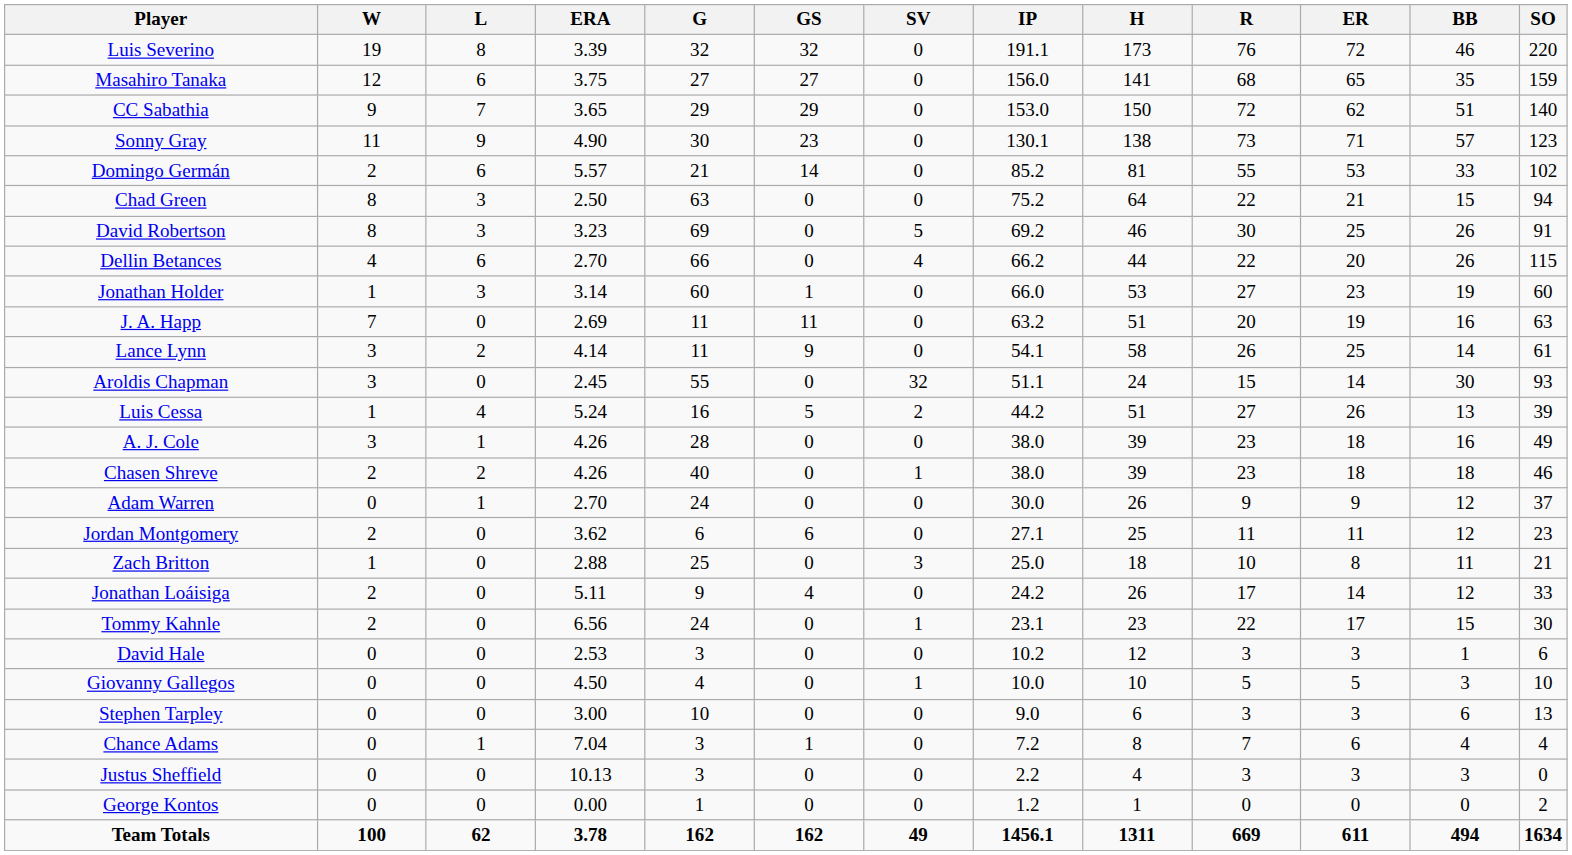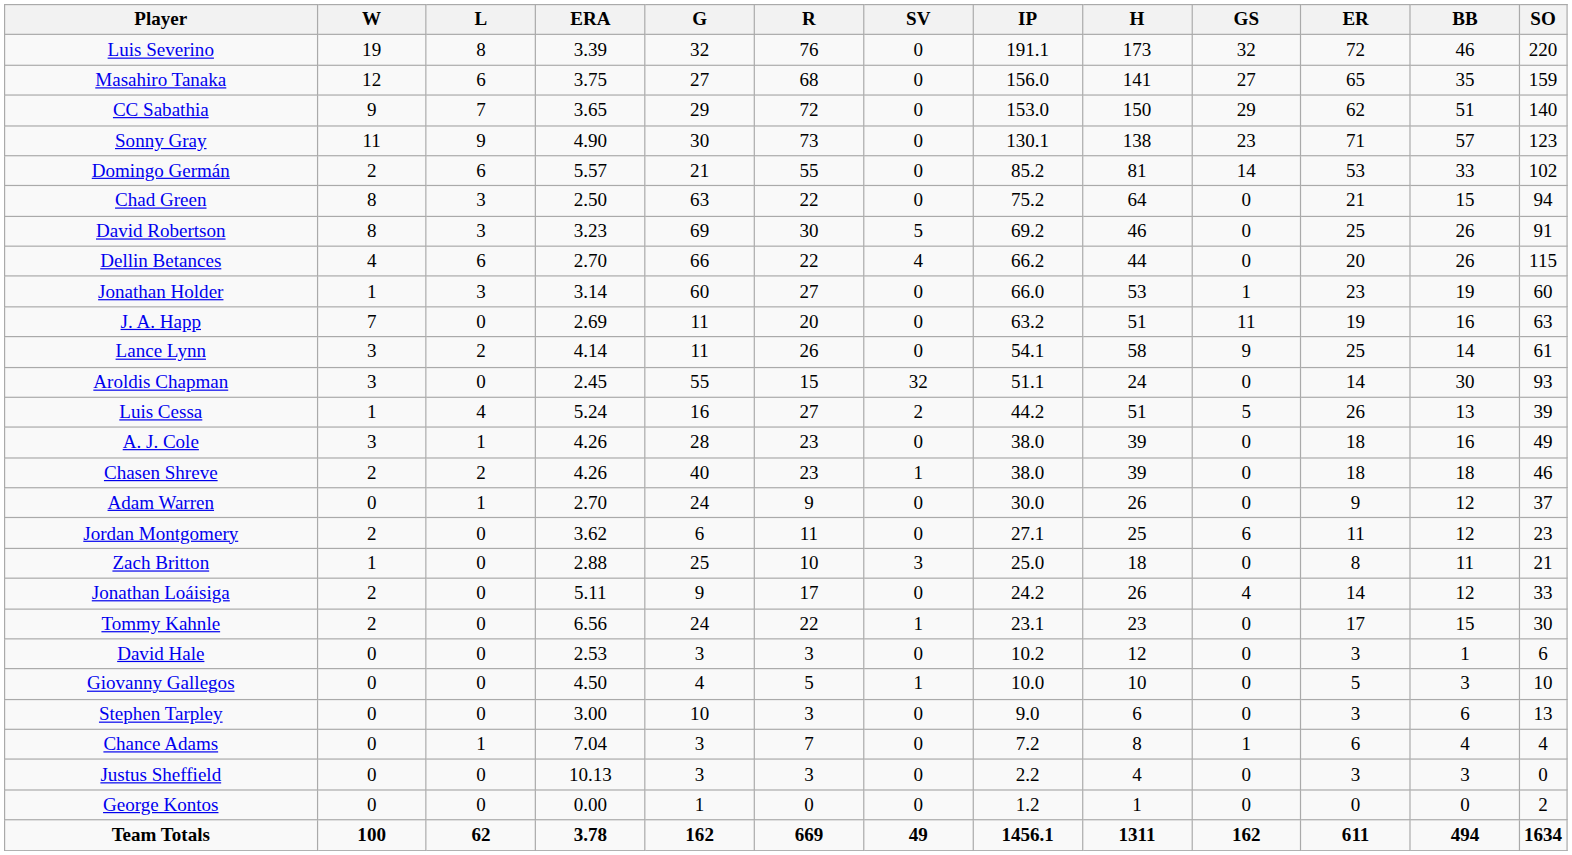 <table class=wikitable style="text-align:center">
 <tr>
 <th bgcolor=#DDDDFF; width="20%">Player</th>
 <th bgcolor=#DDDDFF; width="7%">W</th>
 <th bgcolor=#DDDDFF; width="7%">L</th>
 <th bgcolor=#DDDDFF; width="7%">ERA</th>
 <th bgcolor=#DDDDFF; width="7%">G</th>
-<th bgcolor=#DDDDFF; width="7%">GS</th>
+<th bgcolor=#DDDDFF; width="7%">R</th>
 <th bgcolor=#DDDDFF; width="7%">SV</th>
 <th bgcolor=#DDDDFF; width="7%">IP</th>
 <th bgcolor=#DDDDFF; width="7%">H</th>
-<th bgcolor=#DDDDFF; width="7%">R</th>
+<th bgcolor=#DDDDFF; width="7%">GS</th>
 <th bgcolor=#DDDDFF; width="7%">ER</th>
 <th bgcolor=#DDDDFF; width="7%">BB</th>
 <th bgcolor=#DDDDFF; width="7%">SO</th>
 </tr>
 <tr>
 <td><a href='#'>Luis Severino</a></td>
 <td>19</td>
 <td>8</td>
 <td>3.39</td>
 <td>32</td>
-<td>32</td>
+<td>76</td>
 <td>0</td>
 <td>191.1</td>
 <td>173</td>
-<td>76</td>
+<td>32</td>
 <td>72</td>
 <td>46</td>
 <td>220</td>
 </tr>
 <tr>
 <td><a href='#'>Masahiro Tanaka</a></td>
 <td>12</td>
 <td>6</td>
 <td>3.75</td>
 <td>27</td>
-<td>27</td>
+<td>68</td>
 <td>0</td>
 <td>156.0</td>
 <td>141</td>
-<td>68</td>
+<td>27</td>
 <td>65</td>
 <td>35</td>
 <td>159</td>
 </tr>
 <tr>
 <td><a href='#'>CC Sabathia</a></td>
 <td>9</td>
 <td>7</td>
 <td>3.65</td>
 <td>29</td>
-<td>29</td>
+<td>72</td>
 <td>0</td>
 <td>153.0</td>
 <td>150</td>
-<td>72</td>
+<td>29</td>
 <td>62</td>
 <td>51</td>
 <td>140</td>
 </tr>
 <tr>
 <td><a href='#'>Sonny Gray</a></td>
 <td>11</td>
 <td>9</td>
 <td>4.90</td>
 <td>30</td>
-<td>23</td>
+<td>73</td>
 <td>0</td>
 <td>130.1</td>
 <td>138</td>
-<td>73</td>
+<td>23</td>
 <td>71</td>
 <td>57</td>
 <td>123</td>
 </tr>
 <tr>
 <td><a href='#'>Domingo Germán</a></td>
 <td>2</td>
 <td>6</td>
 <td>5.57</td>
 <td>21</td>
-<td>14</td>
+<td>55</td>
 <td>0</td>
 <td>85.2</td>
 <td>81</td>
-<td>55</td>
+<td>14</td>
 <td>53</td>
 <td>33</td>
 <td>102</td>
 </tr>
 <tr>
 <td><a href='#'>Chad Green</a></td>
 <td>8</td>
 <td>3</td>
 <td>2.50</td>
 <td>63</td>
-<td>0</td>
+<td>22</td>
 <td>0</td>
 <td>75.2</td>
 <td>64</td>
-<td>22</td>
+<td>0</td>
 <td>21</td>
 <td>15</td>
 <td>94</td>
 </tr>
 <tr>
 <td><a href='#'>David Robertson</a></td>
 <td>8</td>
 <td>3</td>
 <td>3.23</td>
 <td>69</td>
-<td>0</td>
+<td>30</td>
 <td>5</td>
 <td>69.2</td>
 <td>46</td>
-<td>30</td>
+<td>0</td>
 <td>25</td>
 <td>26</td>
 <td>91</td>
 </tr>
 <tr>
 <td><a href='#'>Dellin Betances</a></td>
 <td>4</td>
 <td>6</td>
 <td>2.70</td>
 <td>66</td>
-<td>0</td>
+<td>22</td>
 <td>4</td>
 <td>66.2</td>
 <td>44</td>
-<td>22</td>
+<td>0</td>
 <td>20</td>
 <td>26</td>
 <td>115</td>
 </tr>
 <tr>
 <td><a href='#'>Jonathan Holder</a></td>
 <td>1</td>
 <td>3</td>
 <td>3.14</td>
 <td>60</td>
-<td>1</td>
+<td>27</td>
 <td>0</td>
 <td>66.0</td>
 <td>53</td>
-<td>27</td>
+<td>1</td>
 <td>23</td>
 <td>19</td>
 <td>60</td>
 </tr>
 <tr>
 <td><a href='#'>J. A. Happ</a></td>
 <td>7</td>
 <td>0</td>
 <td>2.69</td>
 <td>11</td>
-<td>11</td>
+<td>20</td>
 <td>0</td>
 <td>63.2</td>
 <td>51</td>
-<td>20</td>
+<td>11</td>
 <td>19</td>
 <td>16</td>
 <td>63</td>
 </tr>
 <tr>
 <td><a href='#'>Lance Lynn</a></td>
 <td>3</td>
 <td>2</td>
 <td>4.14</td>
 <td>11</td>
-<td>9</td>
+<td>26</td>
 <td>0</td>
 <td>54.1</td>
 <td>58</td>
-<td>26</td>
+<td>9</td>
 <td>25</td>
 <td>14</td>
 <td>61</td>
 </tr>
 <tr>
 <td><a href='#'>Aroldis Chapman</a></td>
 <td>3</td>
 <td>0</td>
 <td>2.45</td>
 <td>55</td>
-<td>0</td>
+<td>15</td>
 <td>32</td>
 <td>51.1</td>
 <td>24</td>
-<td>15</td>
+<td>0</td>
 <td>14</td>
 <td>30</td>
 <td>93</td>
 </tr>
 <tr>
 <td><a href='#'>Luis Cessa</a></td>
 <td>1</td>
 <td>4</td>
 <td>5.24</td>
 <td>16</td>
-<td>5</td>
+<td>27</td>
 <td>2</td>
 <td>44.2</td>
 <td>51</td>
-<td>27</td>
+<td>5</td>
 <td>26</td>
 <td>13</td>
 <td>39</td>
 </tr>
 <tr>
 <td><a href='#'>A. J. Cole</a></td>
 <td>3</td>
 <td>1</td>
 <td>4.26</td>
 <td>28</td>
-<td>0</td>
+<td>23</td>
 <td>0</td>
 <td>38.0</td>
 <td>39</td>
-<td>23</td>
+<td>0</td>
 <td>18</td>
 <td>16</td>
 <td>49</td>
 </tr>
 <tr>
 <td><a href='#'>Chasen Shreve</a></td>
 <td>2</td>
 <td>2</td>
 <td>4.26</td>
 <td>40</td>
-<td>0</td>
+<td>23</td>
 <td>1</td>
 <td>38.0</td>
 <td>39</td>
-<td>23</td>
+<td>0</td>
 <td>18</td>
 <td>18</td>
 <td>46</td>
 </tr>
 <tr>
 <td><a href='#'>Adam Warren</a></td>
 <td>0</td>
 <td>1</td>
 <td>2.70</td>
 <td>24</td>
-<td>0</td>
+<td>9</td>
 <td>0</td>
 <td>30.0</td>
 <td>26</td>
-<td>9</td>
+<td>0</td>
 <td>9</td>
 <td>12</td>
 <td>37</td>
 </tr>
 <tr>
 <td><a href='#'>Jordan Montgomery</a></td>
 <td>2</td>
 <td>0</td>
 <td>3.62</td>
 <td>6</td>
-<td>6</td>
+<td>11</td>
 <td>0</td>
 <td>27.1</td>
 <td>25</td>
-<td>11</td>
+<td>6</td>
 <td>11</td>
 <td>12</td>
 <td>23</td>
 </tr>
 <tr>
 <td><a href='#'>Zach Britton</a></td>
 <td>1</td>
 <td>0</td>
 <td>2.88</td>
 <td>25</td>
-<td>0</td>
+<td>10</td>
 <td>3</td>
 <td>25.0</td>
 <td>18</td>
-<td>10</td>
+<td>0</td>
 <td>8</td>
 <td>11</td>
 <td>21</td>
 </tr>
 <tr>
 <td><a href='#'>Jonathan Loáisiga</a></td>
 <td>2</td>
 <td>0</td>
 <td>5.11</td>
 <td>9</td>
-<td>4</td>
+<td>17</td>
 <td>0</td>
 <td>24.2</td>
 <td>26</td>
-<td>17</td>
+<td>4</td>
 <td>14</td>
 <td>12</td>
 <td>33</td>
 </tr>
 <tr>
 <td><a href='#'>Tommy Kahnle</a></td>
 <td>2</td>
 <td>0</td>
 <td>6.56</td>
 <td>24</td>
-<td>0</td>
+<td>22</td>
 <td>1</td>
 <td>23.1</td>
 <td>23</td>
-<td>22</td>
+<td>0</td>
 <td>17</td>
 <td>15</td>
 <td>30</td>
 </tr>
 <tr>
 <td><a href='#'>David Hale</a></td>
 <td>0</td>
 <td>0</td>
 <td>2.53</td>
 <td>3</td>
-<td>0</td>
+<td>3</td>
 <td>0</td>
 <td>10.2</td>
 <td>12</td>
-<td>3</td>
+<td>0</td>
 <td>3</td>
 <td>1</td>
 <td>6</td>
 </tr>
 <tr>
 <td><a href='#'>Giovanny Gallegos</a></td>
 <td>0</td>
 <td>0</td>
 <td>4.50</td>
 <td>4</td>
-<td>0</td>
+<td>5</td>
 <td>1</td>
 <td>10.0</td>
 <td>10</td>
-<td>5</td>
+<td>0</td>
 <td>5</td>
 <td>3</td>
 <td>10</td>
 </tr>
 <tr>
 <td><a href='#'>Stephen Tarpley</a></td>
 <td>0</td>
 <td>0</td>
 <td>3.00</td>
 <td>10</td>
-<td>0</td>
+<td>3</td>
 <td>0</td>
 <td>9.0</td>
 <td>6</td>
-<td>3</td>
+<td>0</td>
 <td>3</td>
 <td>6</td>
 <td>13</td>
 </tr>
 <tr>
 <td><a href='#'>Chance Adams</a></td>
 <td>0</td>
 <td>1</td>
 <td>7.04</td>
 <td>3</td>
-<td>1</td>
+<td>7</td>
 <td>0</td>
 <td>7.2</td>
 <td>8</td>
-<td>7</td>
+<td>1</td>
 <td>6</td>
 <td>4</td>
 <td>4</td>
 </tr>
 <tr>
 <td><a href='#'>Justus Sheffield</a></td>
 <td>0</td>
 <td>0</td>
 <td>10.13</td>
 <td>3</td>
-<td>0</td>
+<td>3</td>
 <td>0</td>
 <td>2.2</td>
 <td>4</td>
-<td>3</td>
+<td>0</td>
 <td>3</td>
 <td>3</td>
 <td>0</td>
 </tr>
 <tr>
 <td><a href='#'>George Kontos</a></td>
 <td>0</td>
 <td>0</td>
 <td>0.00</td>
 <td>1</td>
 <td>0</td>
 <td>0</td>
 <td>1.2</td>
 <td>1</td>
 <td>0</td>
 <td>0</td>
 <td>0</td>
 <td>2</td>
 </tr>
 <tr>
 <td><strong>Team Totals</strong></td>
 <td><strong>100</strong></td>
 <td><strong>62</strong></td>
 <td><strong>3.78</strong></td>
 <td><strong>162</strong></td>
-<td><strong>162</strong></td>
+<td><strong>669</strong></td>
 <td><strong>49</strong></td>
 <td><strong>1456.1</strong></td>
 <td><strong>1311</strong></td>
-<td><strong>669</strong></td>
+<td><strong>162</strong></td>
 <td><strong>611</strong></td>
 <td><strong>494</strong></td>
 <td><strong>1634</strong></td>
 </tr>
 </table>
